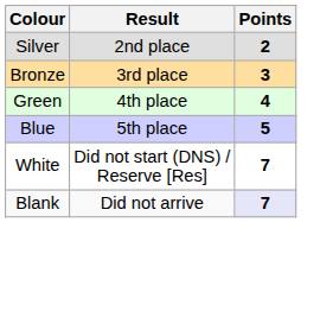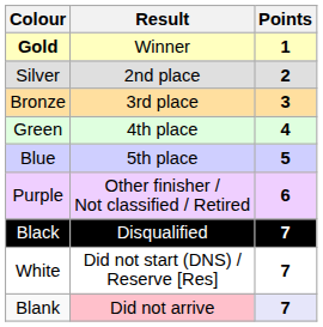 <table class="wikitable" style="font-size: 85%; text-align:center">
 <tr valign="top">
 <th valign="middle">Colour</th>
 <th valign="middle">Result</th>
 <th valign="middle">Points</th>
+</tr>
+<tr>
+<th style="background:#ffffbf;">Gold</th>
+<td style="background:#ffffbf;">Winner</td>
+<td style="background:#ffffbf;"><strong>1</strong></td>
 </tr>
 <tr>
 <td style="background:#dfdfdf;">Silver</td>
 <td style="background:#dfdfdf;">2nd place</td>
 <td style="background:#dfdfdf;"><strong>2</strong></td>
 </tr>
 <tr>
 <td style="background:#ffdf9f;">Bronze</td>
 <td style="background:#ffdf9f;">3rd place</td>
 <td style="background:#ffdf9f;"><strong>3</strong></td>
 </tr>
 <tr>
 <td style="background:#dfffdf;">Green</td>
 <td style="background:#dfffdf;">4th place</td>
 <td style="background:#dfffdf;"><strong>4</strong></td>
 </tr>
 <tr>
 <td style="background:#cfcfff;">Blue</td>
 <td style="background:#cfcfff;">5th place</td>
 <td style="background:#cfcfff;"><strong>5</strong></td>
 </tr>
 <tr>
+<td style="background:#efcfff;">Purple</td>
+<td style="background:#efcfff;">Other finisher /<br>Not classified / Retired</td>
+<td style="background:#efcfff;"><strong>6</strong></td>
+</tr>
+<tr>
+<td style="background:#000000; color:white">Black</td>
+<td style="background:#000000; color:white">Disqualified</td>
+<td style="background:#000000; color:white"><strong>7</strong></td>
+</tr>
+<tr>
 <td style="background:#ffffff;">White</td>
 <td style="background:#ffffff;">Did not start (DNS) /<br> Reserve [Res]</td>
 <td style="background:#ffffff;"><strong>7</strong></td>
 </tr>
 <tr>
 <td>Blank</td>
-<td>Did not arrive</td>
+<td style="background: pink;">Did not arrive</td>
 <td style="background: lavender;"><strong>7</strong></td>
 </tr>
 </table>
